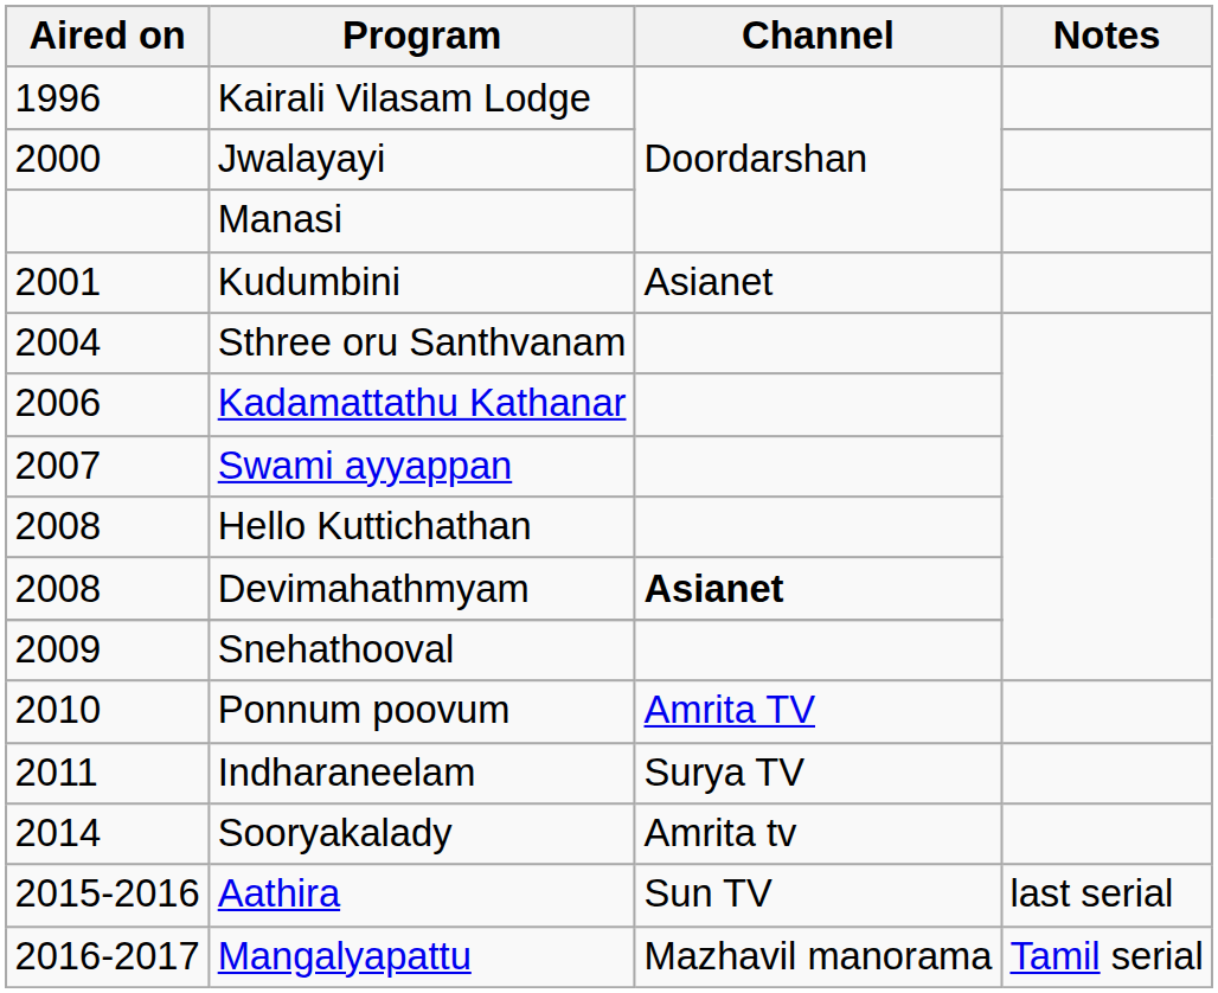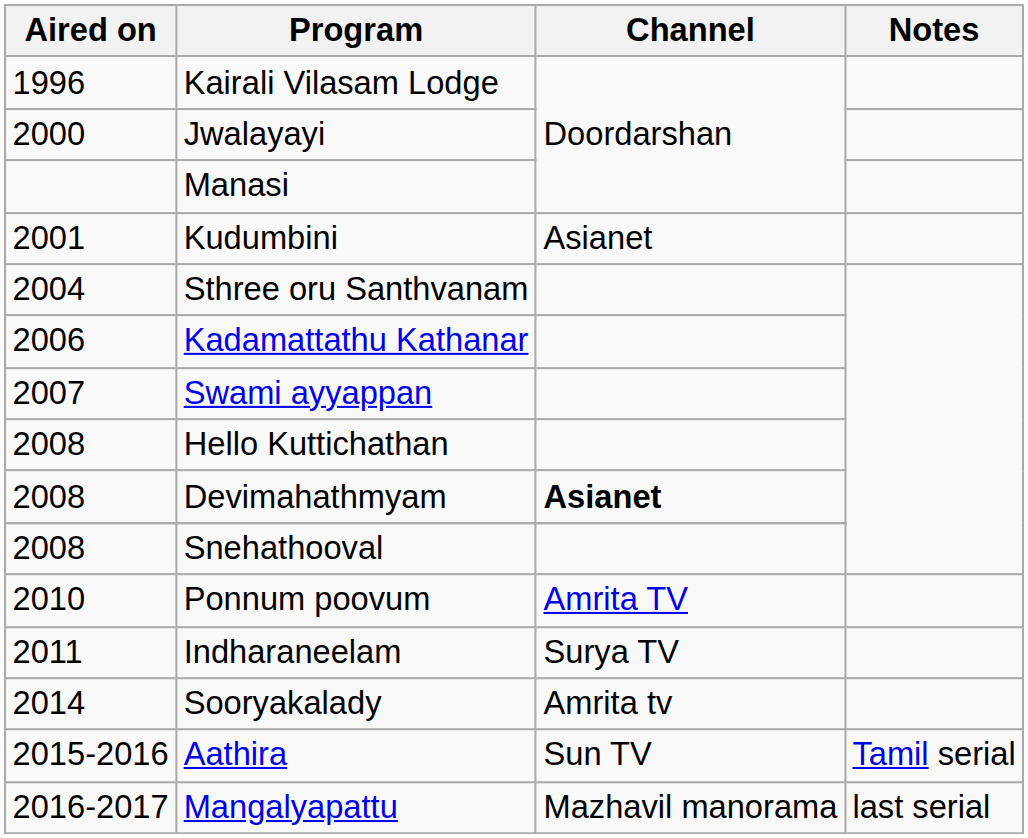 <table class="wikitable sortable">
 <tr>
 <th>Aired on</th>
 <th>Program</th>
 <th>Channel</th>
 <th>Notes</th>
 </tr>
 <tr>
 <td>1996</td>
 <td>Kairali Vilasam Lodge</td>
 <td rowspan=3>Doordarshan</td>
 <td></td>
 </tr>
 <tr>
 <td>2000</td>
 <td>Jwalayayi</td>
 <td></td>
 </tr>
 <tr>
 <td></td>
 <td>Manasi</td>
 <td></td>
 </tr>
 <tr>
 <td>2001</td>
 <td>Kudumbini</td>
 <td rowspan=>Asianet</td>
 <td></td>
 </tr>
 <tr>
 <td>2004</td>
 <td>Sthree oru Santhvanam</td>
 <td></td>
 </tr>
 <tr>
 <td>2006</td>
 <td><a href='#'>Kadamattathu Kathanar</a></td>
 <td></td>
 </tr>
 <tr>
 <td>2007</td>
 <td><a href='#'>Swami ayyappan</a></td>
 <td></td>
 </tr>
 <tr>
 <td>2008</td>
 <td>Hello Kuttichathan</td>
 <td></td>
 </tr>
 <tr>
 <td>2008</td>
 <td>Devimahathmyam</td>
 <td><strong>Asianet</strong></td>
 </tr>
 <tr>
 </tr>
 <tr>
-<td>2009</td>
+<td>2008</td>
 <td>Snehathooval</td>
 <td></td>
 </tr>
 <tr>
 <td>2010</td>
 <td>Ponnum poovum</td>
 <td><a href='#'>Amrita TV</a></td>
 <td></td>
 </tr>
 <tr>
 <td>2011</td>
 <td>Indharaneelam</td>
 <td>Surya TV</td>
 </tr>
 <tr>
 <td>2014</td>
 <td>Sooryakalady</td>
 <td>Amrita tv</td>
 <td></td>
 </tr>
 <tr>
 <td>2015-2016</td>
 <td><a href='#'>Aathira</a></td>
 <td>Sun TV</td>
-<td>last serial</td>
+<td><a href='#'>Tamil</a> serial</td>
 </tr>
 <tr>
 <td>2016-2017</td>
 <td><a href='#'>Mangalyapattu</a></td>
 <td>Mazhavil manorama</td>
-<td><a href='#'>Tamil</a> serial</td>
+<td>last serial</td>
 </tr>
 </table>
